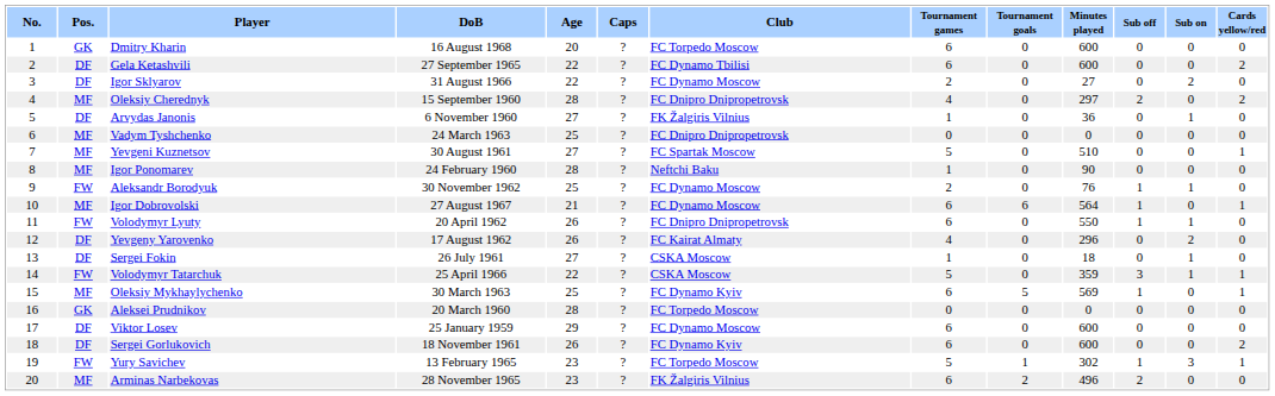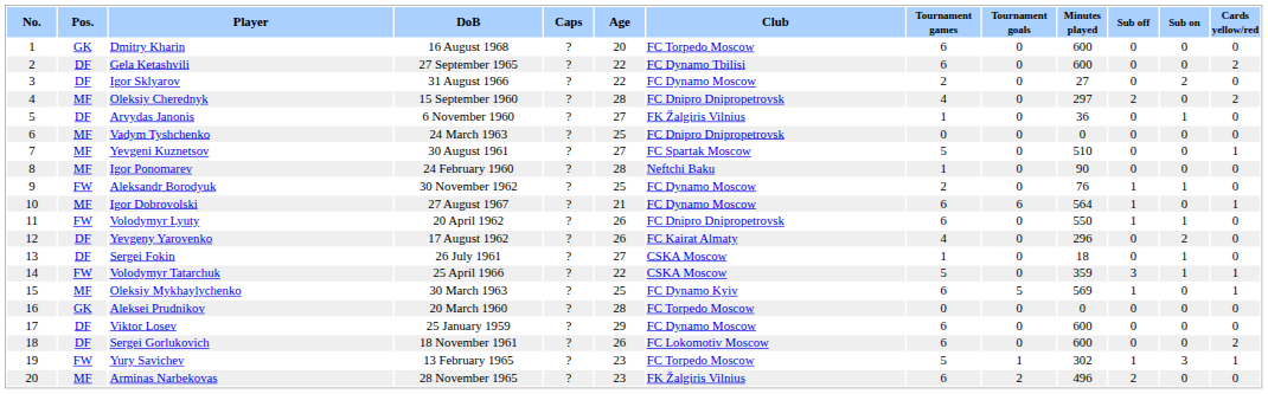 <table border="0" width="100%" style="border: 1px solid #999; background-color:#FFFFFF; text-align:center">
 <tr align="center" bgcolor="#AAD0FF">
 <th width=4%>No.</th>
 <th width=4%>Pos.</th>
 <th width=23%>Player</th>
 <th width=12%>DoB</th>
+<th width=4%>Caps</th>
 <th width=4%>Age</th>
-<th width=4%>Caps</th>
 <th width=21%>Club</th>
 <th width=6%><small>Tournament<br>games</small></th>
 <th width=6%><small>Tournament<br>goals</small></th>
 <th width=4%><small>Minutes<br>played</small></th>
 <th width=4%><small>Sub off</small></th>
 <th width=4%><small>Sub on</small></th>
 <th width=4%><small>Cards<br>yellow/red</small></th>
 </tr>
 <tr>
 <td>1</td>
 <td><a href='#'>GK</a></td>
 <td align="left"><a href='#'>Dmitry Kharin</a></td>
 <td>16 August 1968</td>
+<td>?</td>
 <td>20</td>
-<td>?</td>
 <td align="left"> <a href='#'>FC Torpedo Moscow</a></td>
 <td>6</td>
 <td>0</td>
 <td>600</td>
 <td>0</td>
 <td>0</td>
 <td>0</td>
 </tr>
 <tr bgcolor="#EFEFEF">
 <td>2</td>
 <td><a href='#'>DF</a></td>
 <td align="left"><a href='#'>Gela Ketashvili</a></td>
 <td>27 September 1965</td>
+<td>?</td>
 <td>22</td>
-<td>?</td>
 <td align="left"> <a href='#'>FC Dynamo Tbilisi</a></td>
 <td>6</td>
 <td>0</td>
 <td>600</td>
 <td>0</td>
 <td>0</td>
 <td>2</td>
 </tr>
 <tr>
 <td>3</td>
 <td><a href='#'>DF</a></td>
 <td align="left"><a href='#'>Igor Sklyarov</a></td>
 <td>31 August 1966</td>
+<td>?</td>
 <td>22</td>
-<td>?</td>
 <td align="left"> <a href='#'>FC Dynamo Moscow</a></td>
 <td>2</td>
 <td>0</td>
 <td>27</td>
 <td>0</td>
 <td>2</td>
 <td>0</td>
 </tr>
 <tr bgcolor="#EFEFEF">
 <td>4</td>
 <td><a href='#'>MF</a></td>
 <td align="left"><a href='#'>Oleksiy Cherednyk</a></td>
 <td>15 September 1960</td>
+<td>?</td>
 <td>28</td>
-<td>?</td>
 <td align="left"> <a href='#'>FC Dnipro Dnipropetrovsk</a></td>
 <td>4</td>
 <td>0</td>
 <td>297</td>
 <td>2</td>
 <td>0</td>
 <td>2</td>
 </tr>
 <tr>
 <td>5</td>
 <td><a href='#'>DF</a></td>
 <td align="left"><a href='#'>Arvydas Janonis</a></td>
 <td>6 November 1960</td>
+<td>?</td>
 <td>27</td>
-<td>?</td>
 <td align="left"> <a href='#'>FK Žalgiris Vilnius</a></td>
 <td>1</td>
 <td>0</td>
 <td>36</td>
 <td>0</td>
 <td>1</td>
 <td>0</td>
 </tr>
 <tr bgcolor="#EFEFEF">
 <td>6</td>
 <td><a href='#'>MF</a></td>
 <td align="left"><a href='#'>Vadym Tyshchenko</a></td>
 <td>24 March 1963</td>
+<td>?</td>
 <td>25</td>
-<td>?</td>
 <td align="left"> <a href='#'>FC Dnipro Dnipropetrovsk</a></td>
 <td>0</td>
 <td>0</td>
 <td>0</td>
 <td>0</td>
 <td>0</td>
 <td>0</td>
 </tr>
 <tr>
 <td>7</td>
 <td><a href='#'>MF</a></td>
 <td align="left"><a href='#'>Yevgeni Kuznetsov</a></td>
 <td>30 August 1961</td>
+<td>?</td>
 <td>27</td>
-<td>?</td>
 <td align="left"> <a href='#'>FC Spartak Moscow</a></td>
 <td>5</td>
 <td>0</td>
 <td>510</td>
 <td>0</td>
 <td>0</td>
 <td>1</td>
 </tr>
 <tr bgcolor="#EFEFEF">
 <td>8</td>
 <td><a href='#'>MF</a></td>
 <td align="left"><a href='#'>Igor Ponomarev</a></td>
 <td>24 February 1960</td>
+<td>?</td>
 <td>28</td>
-<td>?</td>
 <td align="left"> <a href='#'>Neftchi Baku</a></td>
 <td>1</td>
 <td>0</td>
 <td>90</td>
 <td>0</td>
 <td>0</td>
 <td>0</td>
 </tr>
 <tr>
 <td>9</td>
 <td><a href='#'>FW</a></td>
 <td align="left"><a href='#'>Aleksandr Borodyuk</a></td>
 <td>30 November 1962</td>
+<td>?</td>
 <td>25</td>
-<td>?</td>
 <td align="left"> <a href='#'>FC Dynamo Moscow</a></td>
 <td>2</td>
 <td>0</td>
 <td>76</td>
 <td>1</td>
 <td>1</td>
 <td>0</td>
 </tr>
 <tr bgcolor="#EFEFEF">
 <td>10</td>
 <td><a href='#'>MF</a></td>
 <td align="left"><a href='#'>Igor Dobrovolski</a></td>
 <td>27 August 1967</td>
+<td>?</td>
 <td>21</td>
-<td>?</td>
 <td align="left"> <a href='#'>FC Dynamo Moscow</a></td>
 <td>6</td>
 <td>6</td>
 <td>564</td>
 <td>1</td>
 <td>0</td>
 <td>1</td>
 </tr>
 <tr>
 <td>11</td>
 <td><a href='#'>FW</a></td>
 <td align="left"><a href='#'>Volodymyr Lyuty</a></td>
 <td>20 April 1962</td>
+<td>?</td>
 <td>26</td>
-<td>?</td>
 <td align="left"> <a href='#'>FC Dnipro Dnipropetrovsk</a></td>
 <td>6</td>
 <td>0</td>
 <td>550</td>
 <td>1</td>
 <td>1</td>
 <td>0</td>
 </tr>
 <tr bgcolor="#EFEFEF">
 <td>12</td>
 <td><a href='#'>DF</a></td>
 <td align="left"><a href='#'>Yevgeny Yarovenko</a></td>
 <td>17 August 1962</td>
+<td>?</td>
 <td>26</td>
-<td>?</td>
 <td align="left"> <a href='#'>FC Kairat Almaty</a></td>
 <td>4</td>
 <td>0</td>
 <td>296</td>
 <td>0</td>
 <td>2</td>
 <td>0</td>
 </tr>
 <tr>
 <td>13</td>
 <td><a href='#'>DF</a></td>
 <td align="left"><a href='#'>Sergei Fokin</a></td>
 <td>26 July 1961</td>
+<td>?</td>
 <td>27</td>
-<td>?</td>
 <td align="left"> <a href='#'>CSKA Moscow</a></td>
 <td>1</td>
 <td>0</td>
 <td>18</td>
 <td>0</td>
 <td>1</td>
 <td>0</td>
 </tr>
 <tr bgcolor="#EFEFEF">
 <td>14</td>
 <td><a href='#'>FW</a></td>
 <td align="left"><a href='#'>Volodymyr Tatarchuk</a></td>
 <td>25 April 1966</td>
+<td>?</td>
 <td>22</td>
-<td>?</td>
 <td align="left"> <a href='#'>CSKA Moscow</a></td>
 <td>5</td>
 <td>0</td>
 <td>359</td>
 <td>3</td>
 <td>1</td>
 <td>1</td>
 </tr>
 <tr>
 <td>15</td>
 <td><a href='#'>MF</a></td>
 <td align="left"><a href='#'>Oleksiy Mykhaylychenko</a></td>
 <td>30 March 1963</td>
+<td>?</td>
 <td>25</td>
-<td>?</td>
 <td align="left"> <a href='#'>FC Dynamo Kyiv</a></td>
 <td>6</td>
 <td>5</td>
 <td>569</td>
 <td>1</td>
 <td>0</td>
 <td>1</td>
 </tr>
 <tr bgcolor="#EFEFEF">
 <td>16</td>
 <td><a href='#'>GK</a></td>
 <td align="left"><a href='#'>Aleksei Prudnikov</a></td>
 <td>20 March 1960</td>
+<td>?</td>
 <td>28</td>
-<td>?</td>
 <td align="left"> <a href='#'>FC Torpedo Moscow</a></td>
 <td>0</td>
 <td>0</td>
 <td>0</td>
 <td>0</td>
 <td>0</td>
 <td>0</td>
 </tr>
 <tr>
 <td>17</td>
 <td><a href='#'>DF</a></td>
 <td align="left"><a href='#'>Viktor Losev</a></td>
 <td>25 January 1959</td>
+<td>?</td>
 <td>29</td>
-<td>?</td>
 <td align="left"> <a href='#'>FC Dynamo Moscow</a></td>
 <td>6</td>
 <td>0</td>
 <td>600</td>
 <td>0</td>
 <td>0</td>
 <td>0</td>
 </tr>
 <tr bgcolor="#EFEFEF">
 <td>18</td>
 <td><a href='#'>DF</a></td>
 <td align="left"><a href='#'>Sergei Gorlukovich</a></td>
 <td>18 November 1961</td>
+<td>?</td>
 <td>26</td>
-<td>?</td>
-<td align="left"> <a href='#'>FC Dynamo Kyiv</a></td>
+<td align="left"> <a href='#'>FC Lokomotiv Moscow</a></td>
 <td>6</td>
 <td>0</td>
 <td>600</td>
 <td>0</td>
 <td>0</td>
 <td>2</td>
 </tr>
 <tr>
 <td>19</td>
 <td><a href='#'>FW</a></td>
 <td align="left"><a href='#'>Yury Savichev</a></td>
 <td>13 February 1965</td>
+<td>?</td>
 <td>23</td>
-<td>?</td>
 <td align="left"> <a href='#'>FC Torpedo Moscow</a></td>
 <td>5</td>
 <td>1</td>
 <td>302</td>
 <td>1</td>
 <td>3</td>
 <td>1</td>
 </tr>
 <tr bgcolor="#EFEFEF">
 <td>20</td>
 <td><a href='#'>MF</a></td>
 <td align="left"><a href='#'>Arminas Narbekovas</a></td>
 <td>28 November 1965</td>
+<td>?</td>
 <td>23</td>
-<td>?</td>
 <td align="left"> <a href='#'>FK Žalgiris Vilnius</a></td>
 <td>6</td>
 <td>2</td>
 <td>496</td>
 <td>2</td>
 <td>0</td>
 <td>0</td>
 </tr>
 </table>
